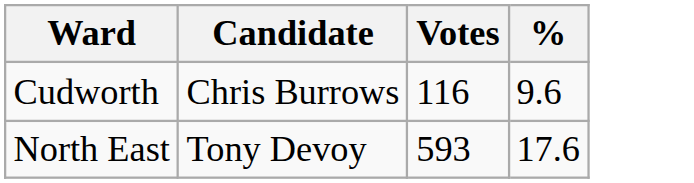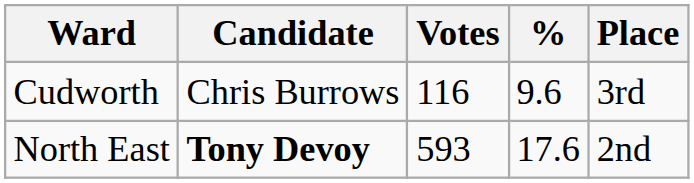 <table class="wikitable">
 <tr>
 <th>Ward</th>
 <th>Candidate</th>
 <th>Votes</th>
 <th>%</th>
+<th>Place</th>
 </tr>
 <tr>
 <td>Cudworth</td>
 <td>Chris Burrows</td>
 <td>116</td>
 <td>9.6</td>
+<td>3rd</td>
 </tr>
 <tr>
 <td>North East</td>
-<td>Tony Devoy</td>
+<td><strong>Tony Devoy</strong></td>
 <td>593</td>
 <td>17.6</td>
+<td>2nd</td>
 </tr>
 </table>
